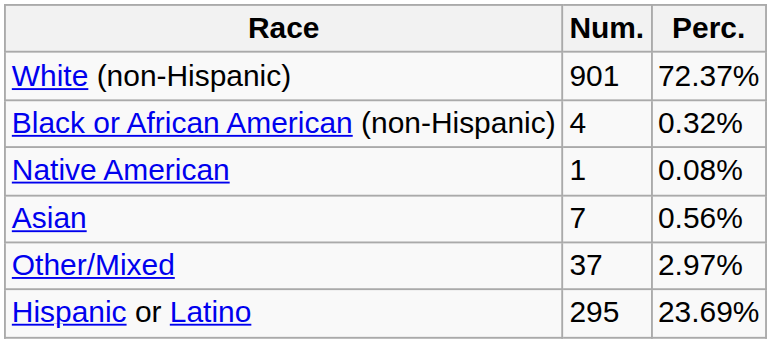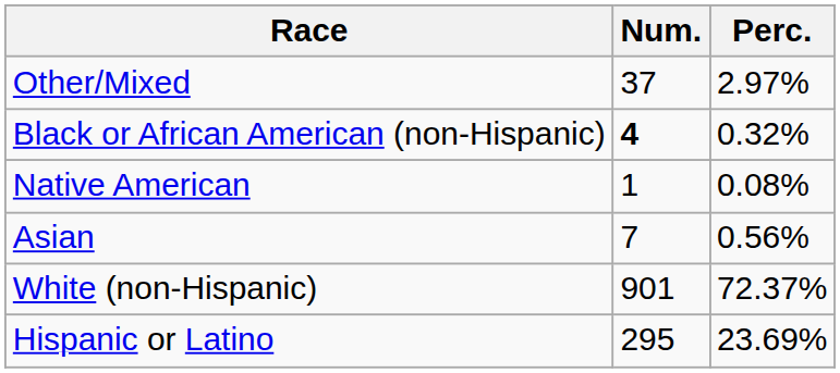 <table class="wikitable">
 <tr>
 <th>Race</th>
 <th>Num.</th>
 <th>Perc.</th>
 </tr>
 <tr>
-<td><a href='#'>White</a> (non-Hispanic)</td>
-<td>901</td>
-<td>72.37%</td>
+<td><a href='#'>Other/Mixed</a></td>
+<td>37</td>
+<td>2.97%</td>
 </tr>
 <tr>
 <td><a href='#'>Black or African American</a> (non-Hispanic)</td>
-<td>4</td>
+<td><strong>4</strong></td>
 <td>0.32%</td>
 </tr>
 <tr>
 <td><a href='#'>Native American</a></td>
 <td>1</td>
 <td>0.08%</td>
 </tr>
 <tr>
 <td><a href='#'>Asian</a></td>
 <td>7</td>
 <td>0.56%</td>
 </tr>
 <tr>
-<td><a href='#'>Other/Mixed</a></td>
-<td>37</td>
-<td>2.97%</td>
+<td><a href='#'>White</a> (non-Hispanic)</td>
+<td>901</td>
+<td>72.37%</td>
 </tr>
 <tr>
 <td><a href='#'>Hispanic</a> or <a href='#'>Latino</a></td>
 <td>295</td>
 <td>23.69%</td>
 </tr>
 </table>
